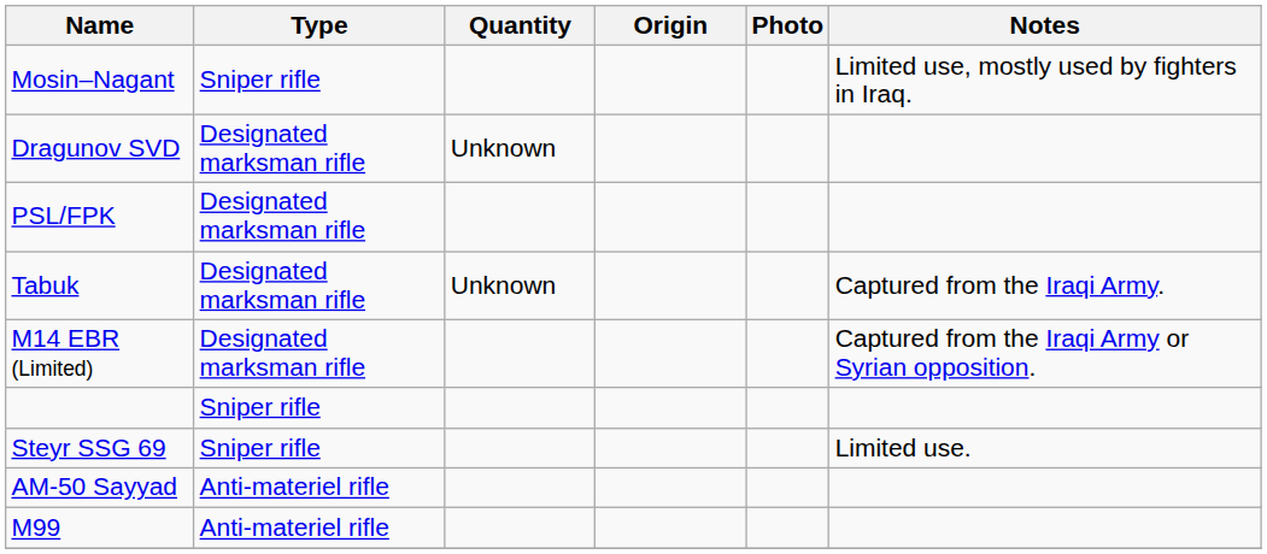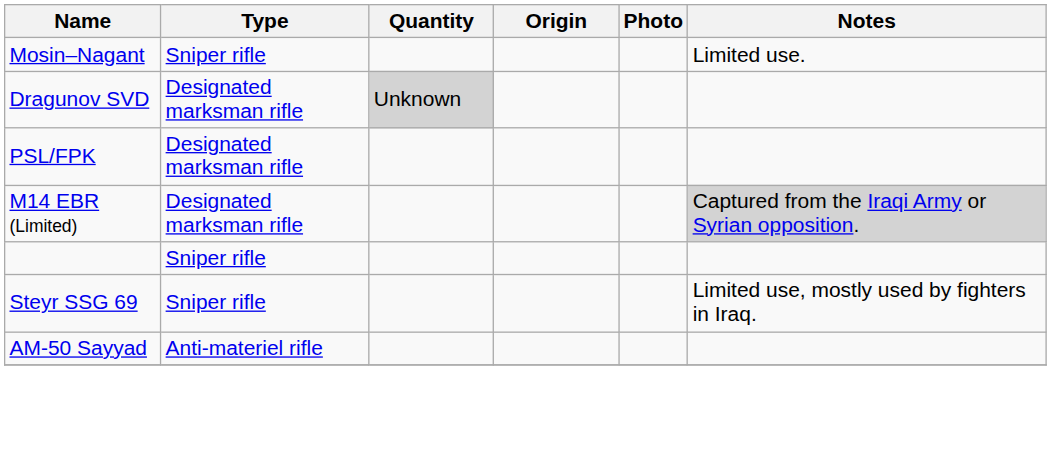 <table class="wikitable" style="width:90%;">
 <tr>
 <th style="width:15%;">Name</th>
 <th style="width:20%;">Type</th>
 <th style="width:12%;">Quantity</th>
 <th style="width:12%;">Origin</th>
 <th>Photo</th>
 <th>Notes</th>
 </tr>
 <tr>
 <td><a href='#'>Mosin–Nagant</a></td>
 <td><a href='#'>Sniper rifle</a></td>
 <td></td>
 <td></td>
 <td></td>
-<td>Limited use, mostly used by fighters in Iraq.</td>
+<td>Limited use.</td>
 </tr>
 <tr>
 <td><a href='#'>Dragunov SVD</a></td>
 <td><a href='#'>Designated marksman rifle</a></td>
-<td>Unknown</td>
+<td style="background: lightgrey;">Unknown</td>
 <td></td>
 <td></td>
 <td></td>
 </tr>
 <tr>
 <td><a href='#'>PSL/FPK</a></td>
 <td><a href='#'>Designated marksman rifle</a></td>
 <td></td>
 <td></td>
 <td></td>
 <td></td>
 </tr>
 <tr>
-<td><a href='#'>Tabuk</a></td>
-<td><a href='#'>Designated marksman rifle</a></td>
-<td>Unknown</td>
-<td></td>
-<td></td>
-<td>Captured from the <a href='#'>Iraqi Army</a>.</td>
-</tr>
-<tr>
 <td><a href='#'>M14 EBR</a> <small>(Limited)</small></td>
 <td><a href='#'>Designated marksman rifle</a></td>
 <td></td>
 <td></td>
 <td></td>
-<td>Captured from the <a href='#'>Iraqi Army</a> or <a href='#'>Syrian opposition</a>.</td>
+<td style="background: lightgrey;">Captured from the <a href='#'>Iraqi Army</a> or <a href='#'>Syrian opposition</a>.</td>
 </tr>
 <tr>
 <td></td>
 <td><a href='#'>Sniper rifle</a></td>
 <td></td>
 <td></td>
 <td></td>
 <td></td>
 </tr>
 <tr>
 <td><a href='#'>Steyr SSG 69</a></td>
 <td><a href='#'>Sniper rifle</a></td>
 <td></td>
 <td></td>
 <td></td>
-<td>Limited use.</td>
+<td>Limited use, mostly used by fighters in Iraq.</td>
 </tr>
 <tr>
 <td><a href='#'>AM-50 Sayyad</a></td>
 <td><a href='#'>Anti-materiel rifle</a></td>
 <td></td>
 <td></td>
 <td></td>
 <td></td>
 </tr>
 <tr>
-<td><a href='#'>M99</a></td>
-<td><a href='#'>Anti-materiel rifle</a></td>
-<td></td>
-<td></td>
-<td></td>
-<td></td>
-</tr>
-<tr>
 </tr>
 </table>
